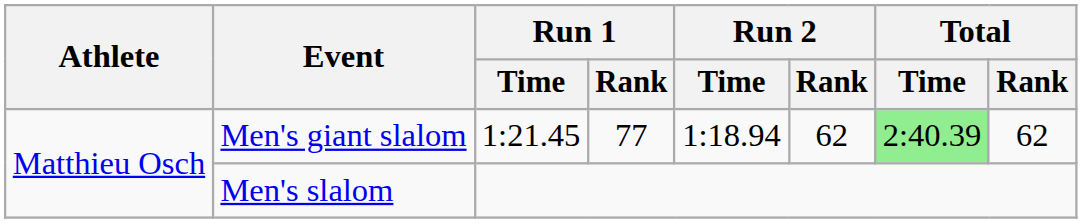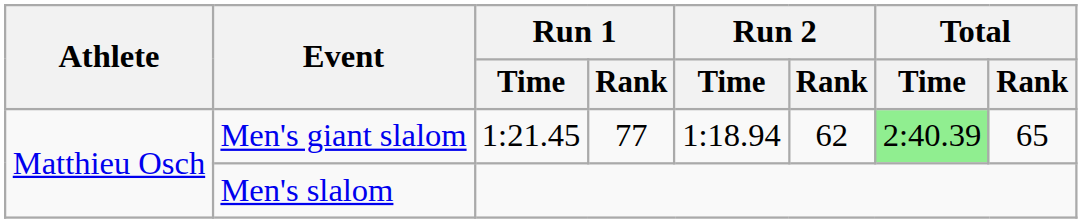 <table class="wikitable" style="font-size:90%">
 <tr>
 <th rowspan=2>Athlete</th>
 <th rowspan=2>Event</th>
 <th colspan=2>Run 1</th>
 <th colspan=2>Run 2</th>
 <th colspan=2>Total</th>
 </tr>
 <tr style="font-size:95%">
 <th>Time</th>
 <th>Rank</th>
 <th>Time</th>
 <th>Rank</th>
 <th>Time</th>
 <th>Rank</th>
 </tr>
 <tr align=center>
 <td align=left rowspan=2><a href='#'>Matthieu Osch</a></td>
 <td align=left><a href='#'>Men's giant slalom</a></td>
 <td>1:21.45</td>
 <td>77</td>
 <td>1:18.94</td>
 <td>62</td>
 <td style="background: lightgreen;">2:40.39</td>
-<td>62</td>
+<td>65</td>
 </tr>
 <tr align=center>
 <td align=left><a href='#'>Men's slalom</a></td>
 <td colspan=6></td>
 </tr>
 </table>
